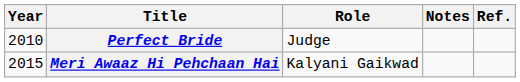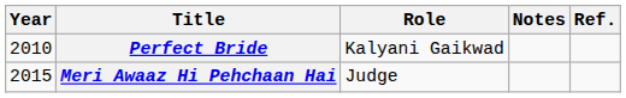 <table class="wikitable plainrowheaders sortable">
 <tr>
 <th scope="col">Year</th>
 <th scope="col">Title</th>
 <th scope="col">Role</th>
 <th scope="col" class="unsortable">Notes</th>
 <th scope="col" class="unsortable">Ref.</th>
 </tr>
 <tr>
 <td>2010</td>
 <th scope="row"><em><a href='#'>Perfect Bride</a></em></th>
-<td>Judge</td>
+<td>Kalyani Gaikwad</td>
 <td></td>
 <td style="text-align:center;"></td>
 </tr>
 <tr>
 <td>2015</td>
 <th scope="row"><em><a href='#'>Meri Awaaz Hi Pehchaan Hai</a></em></th>
-<td>Kalyani Gaikwad</td>
+<td>Judge</td>
 <td></td>
 <td style="text-align:center;"></td>
 </tr>
 </table>
